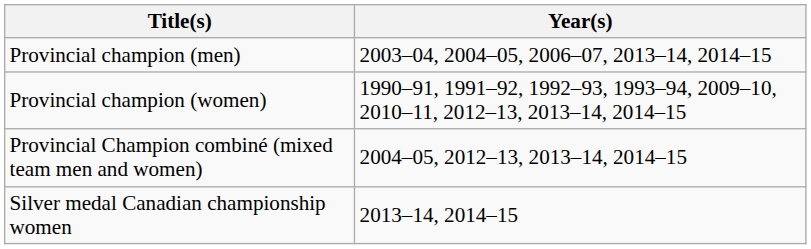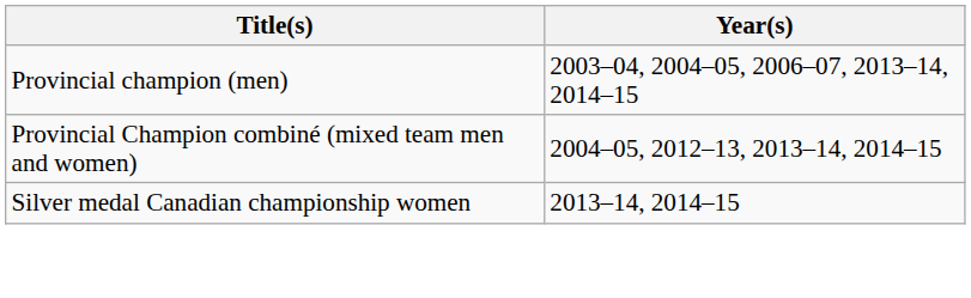 <table class = "wikitable">
 <tr>
 <th>Title(s)</th>
 <th>Year(s)</th>
 </tr>
 <tr>
 <td>Provincial champion (men)</td>
 <td>2003–04, 2004–05, 2006–07, 2013–14, 2014–15</td>
 </tr>
 <tr>
-<td>Provincial champion (women)</td>
-<td>1990–91, 1991–92, 1992–93, 1993–94, 2009–10, 2010–11, 2012–13, 2013–14, 2014–15</td>
-</tr>
-<tr>
 <td>Provincial Champion combiné (mixed team men and women)</td>
 <td>2004–05, 2012–13, 2013–14, 2014–15</td>
 </tr>
 <tr>
 <td>Silver medal Canadian championship women</td>
 <td>2013–14, 2014–15</td>
 </tr>
 </table>
